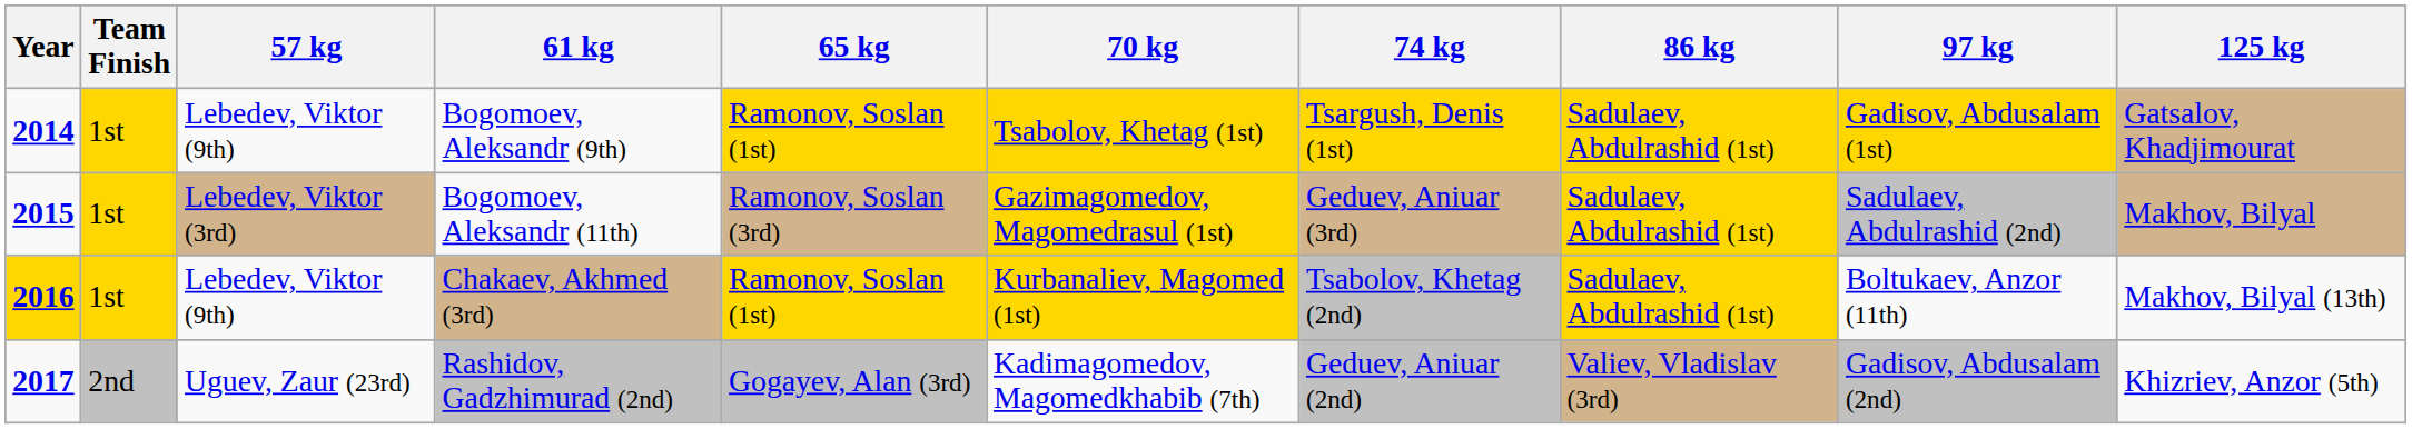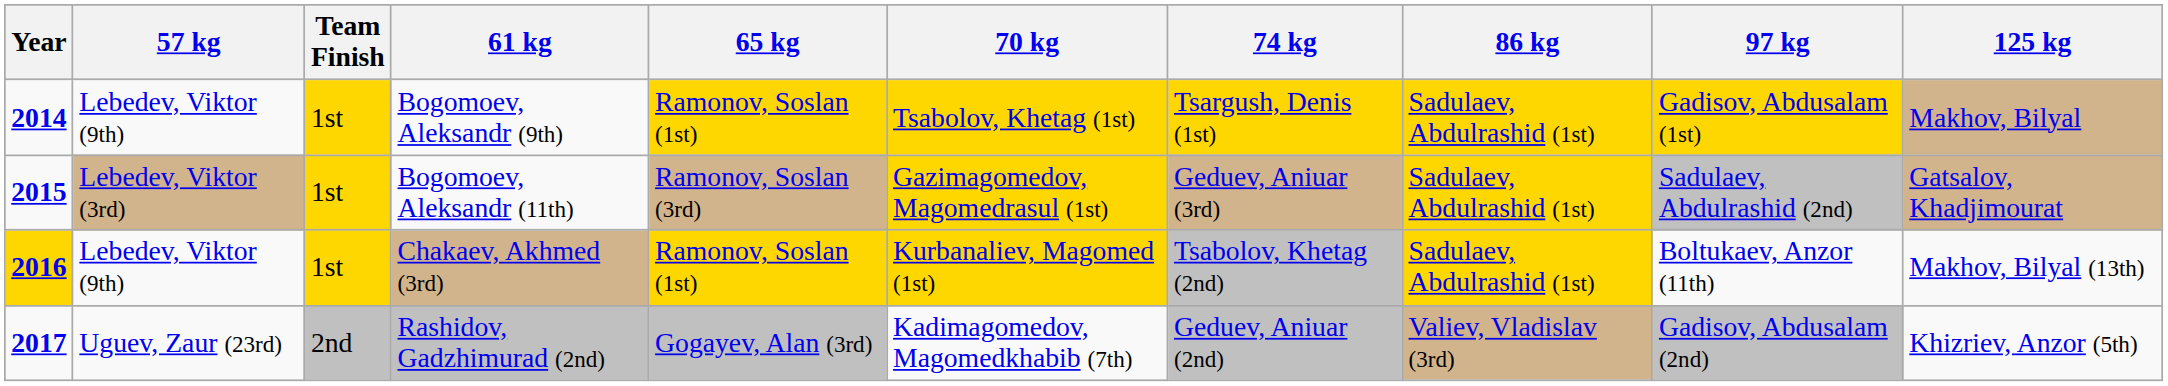 <table class="wikitable sortable" style="font-size: 100%">
 <tr>
 <th>Year</th>
+<th width=200><a href='#'>57 kg</a></th>
 <th>Team Finish</th>
-<th width=200><a href='#'>57 kg</a></th>
 <th width=200><a href='#'>61 kg</a></th>
 <th width=200><a href='#'>65 kg</a></th>
 <th width=200><a href='#'>70 kg</a></th>
 <th width=200><a href='#'>74 kg</a></th>
 <th width=200><a href='#'>86 kg</a></th>
 <th width=200><a href='#'>97 kg</a></th>
 <th width=200><a href='#'>125 kg</a></th>
 </tr>
 <tr>
 <td><strong><a href='#'>2014</a></strong></td>
+<td><a href='#'>Lebedev, Viktor</a> <small>(9th)</small></td>
 <td bgcolor="GOLD">1st</td>
-<td><a href='#'>Lebedev, Viktor</a> <small>(9th)</small></td>
 <td><a href='#'>Bogomoev, Aleksandr</a> <small>(9th)</small></td>
 <td bgcolor="GOLD"><a href='#'>Ramonov, Soslan</a> <small>(1st)</small></td>
 <td bgcolor="GOLD"><a href='#'>Tsabolov, Khetag</a> <small>(1st)</small></td>
 <td bgcolor="GOLD"><a href='#'>Tsargush, Denis</a> <small>(1st)</small></td>
 <td bgcolor="GOLD"><a href='#'>Sadulaev, Abdulrashid</a> <small>(1st)</small></td>
 <td bgcolor="GOLD"><a href='#'>Gadisov, Abdusalam</a> <small>(1st)</small></td>
-<td bgcolor="tan"><a href='#'>Gatsalov, Khadjimourat</a> </td>
+<td bgcolor="tan"><a href='#'>Makhov, Bilyal</a> </td>
 </tr>
 <tr>
 <td><strong><a href='#'>2015</a></strong></td>
+<td bgcolor="tan"><a href='#'>Lebedev, Viktor</a> <small>(3rd)</small></td>
 <td bgcolor="GOLD">1st</td>
-<td bgcolor="tan"><a href='#'>Lebedev, Viktor</a> <small>(3rd)</small></td>
 <td><a href='#'>Bogomoev, Aleksandr</a> <small>(11th)</small></td>
 <td bgcolor="tan"><a href='#'>Ramonov, Soslan</a> <small>(3rd)</small></td>
 <td bgcolor="GOLD"><a href='#'>Gazimagomedov, Magomedrasul</a> <small>(1st)</small></td>
 <td bgcolor="tan"><a href='#'>Geduev, Aniuar</a> <small>(3rd)</small></td>
 <td bgcolor="GOLD"><a href='#'>Sadulaev, Abdulrashid</a> <small>(1st)</small></td>
 <td bgcolor="Silver"><a href='#'>Sadulaev, Abdulrashid</a> <small>(2nd)</small></td>
-<td bgcolor="tan"><a href='#'>Makhov, Bilyal</a> </td>
+<td bgcolor="tan"><a href='#'>Gatsalov, Khadjimourat</a> </td>
 </tr>
 <tr>
 <td bgcolor="GOLD"><strong><a href='#'>2016</a></strong></td>
+<td><a href='#'>Lebedev, Viktor</a> <small>(9th)</small></td>
 <td bgcolor="GOLD">1st</td>
-<td><a href='#'>Lebedev, Viktor</a> <small>(9th)</small></td>
 <td bgcolor="tan"><a href='#'>Chakaev, Akhmed</a> <small>(3rd)</small></td>
 <td bgcolor="GOLD"><a href='#'>Ramonov, Soslan</a> <small>(1st)</small></td>
 <td bgcolor="GOLD"><a href='#'>Kurbanaliev, Magomed</a> <small>(1st)</small></td>
 <td bgcolor="SILVER"><a href='#'>Tsabolov, Khetag</a> <small>(2nd)</small></td>
 <td bgcolor="GOLD"><a href='#'>Sadulaev, Abdulrashid</a> <small>(1st)</small></td>
 <td><a href='#'>Boltukaev, Anzor</a> <small>(11th)</small></td>
 <td><a href='#'>Makhov, Bilyal</a> <small>(13th)</small></td>
 </tr>
 <tr>
 <td><strong><a href='#'>2017</a></strong></td>
+<td><a href='#'>Uguev, Zaur</a> <small>(23rd)</small></td>
 <td bgcolor="SILVER">2nd</td>
-<td><a href='#'>Uguev, Zaur</a> <small>(23rd)</small></td>
 <td bgcolor="silver"><a href='#'>Rashidov, Gadzhimurad</a> <small>(2nd)</small></td>
 <td bgcolor="Silver"><a href='#'>Gogayev, Alan</a> <small>(3rd)</small></td>
 <td><a href='#'>Kadimagomedov, Magomedkhabib</a> <small>(7th)</small></td>
 <td bgcolor="SILVER"><a href='#'>Geduev, Aniuar</a> <small>(2nd)</small></td>
 <td bgcolor="TAN"><a href='#'>Valiev, Vladislav</a> <small>(3rd)</small></td>
 <td bgcolor="silver"><a href='#'>Gadisov, Abdusalam</a> <small>(2nd)</small></td>
 <td><a href='#'>Khizriev, Anzor</a> <small>(5th)</small></td>
 </tr>
 </table>
